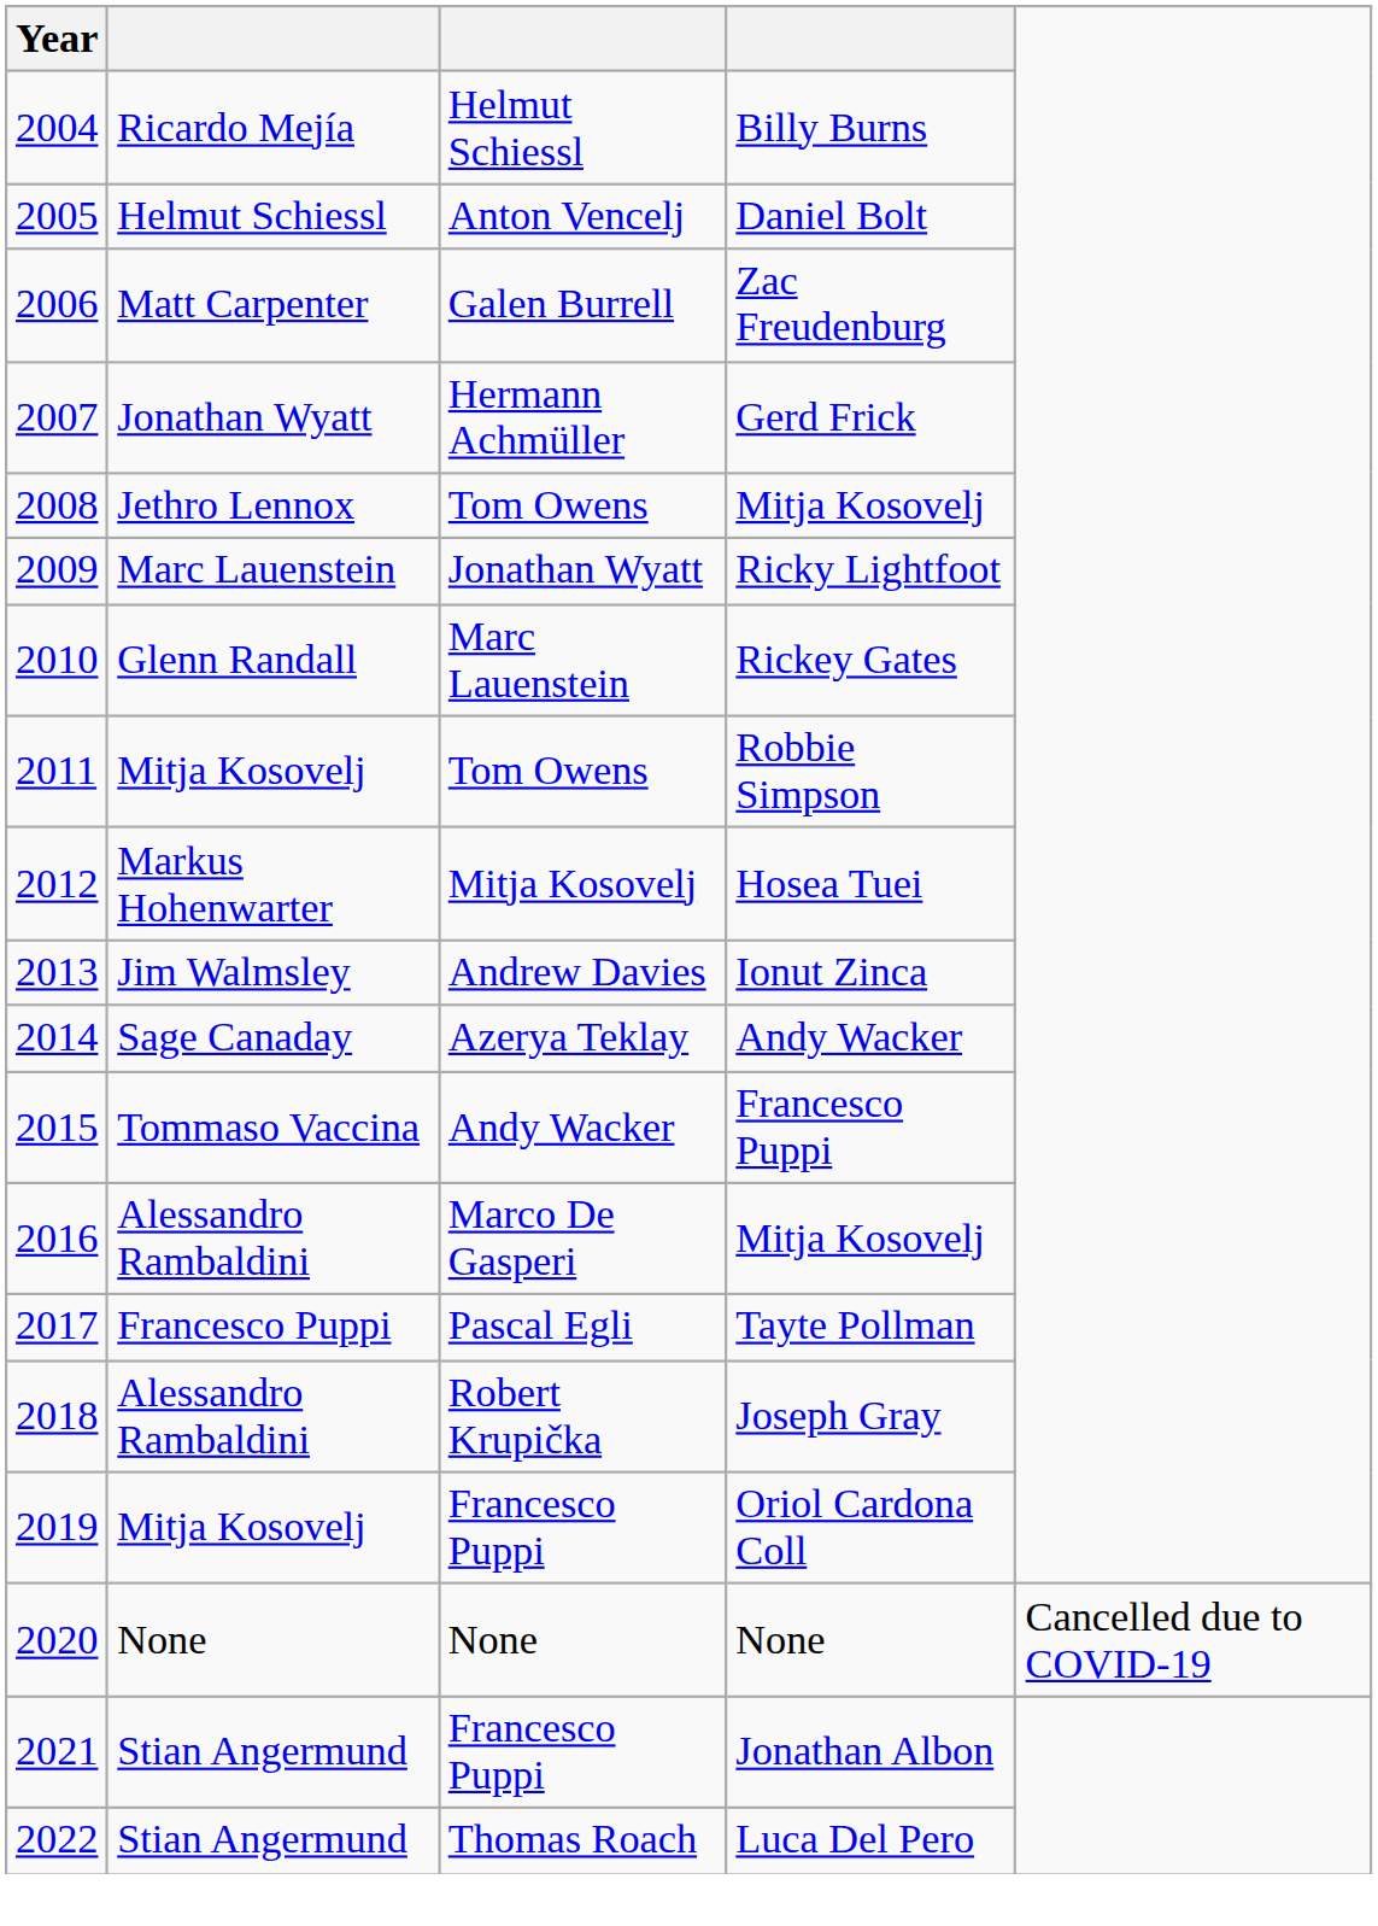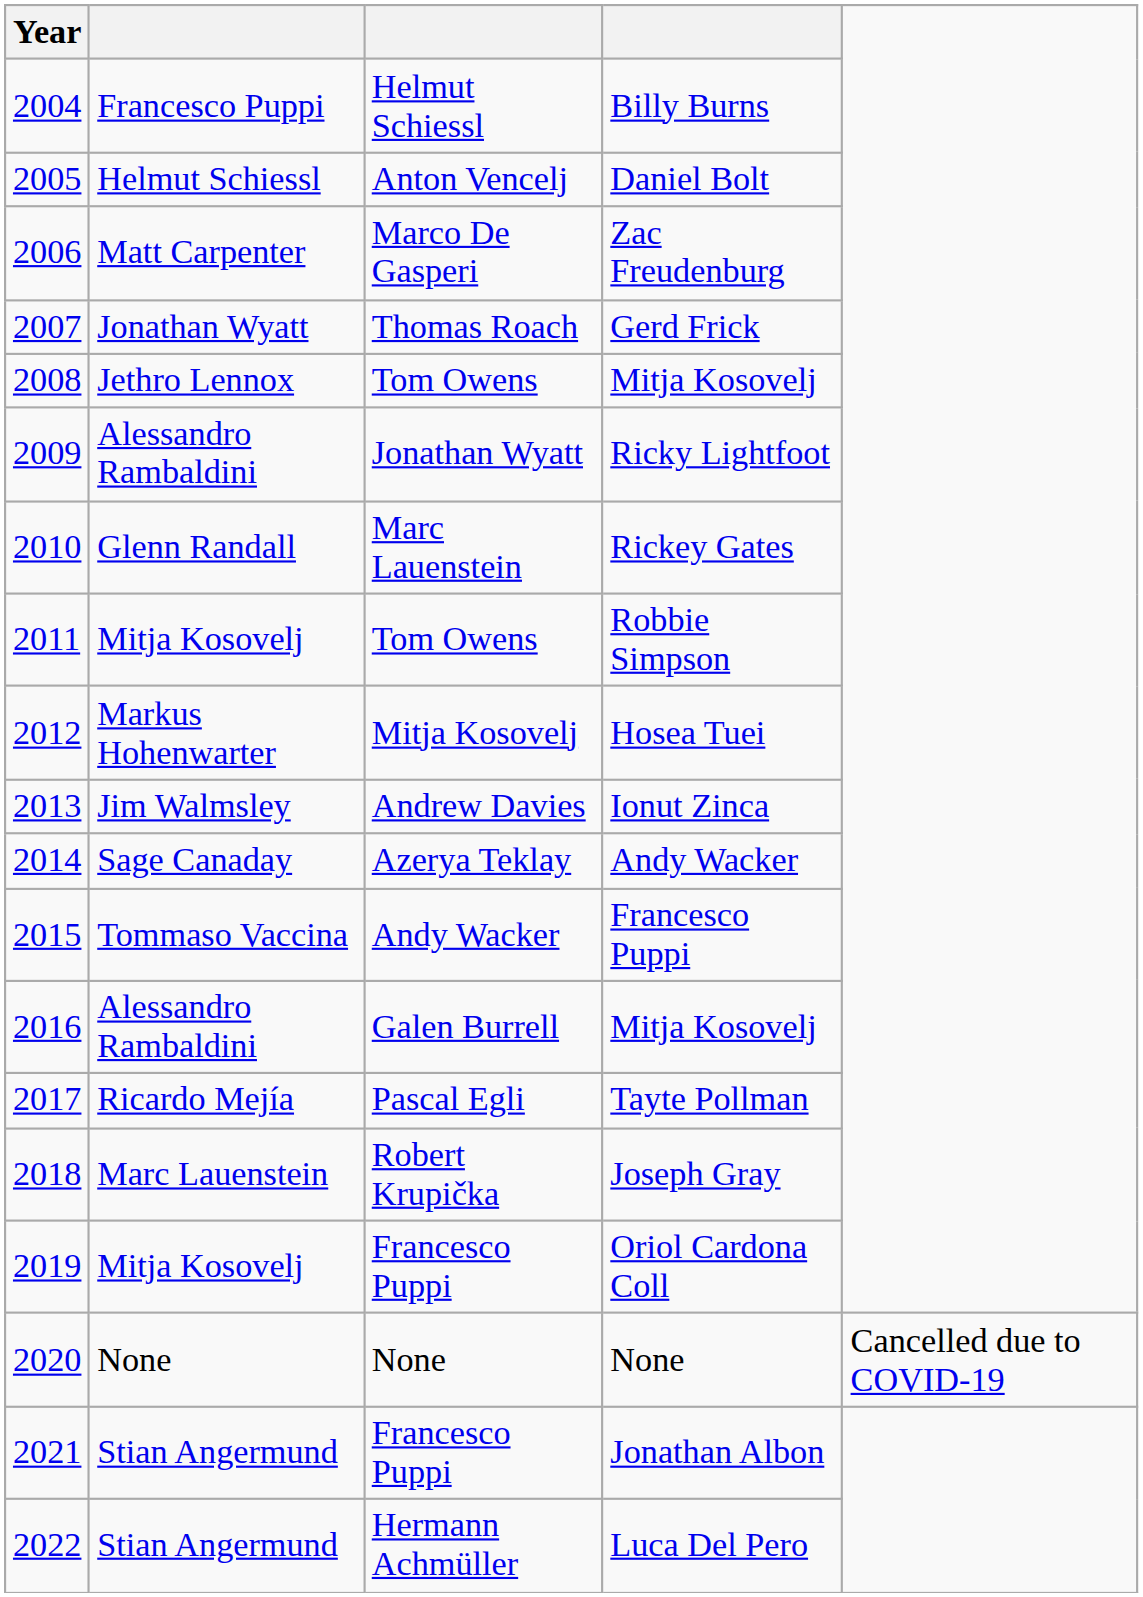 <table class="wikitable" width=60% style="font-size:100%; text-align:left;">
 <tr>
 <th>Year</th>
 <th></th>
 <th></th>
 <th></th>
 </tr>
 <tr>
 <td><a href='#'>2004</a></td>
-<td> <a href='#'>Ricardo Mejía</a></td>
+<td> <a href='#'>Francesco Puppi</a></td>
 <td> <a href='#'>Helmut Schiessl</a></td>
 <td> <a href='#'>Billy Burns</a></td>
 </tr>
 <tr>
 <td><a href='#'>2005</a></td>
 <td> <a href='#'>Helmut Schiessl</a></td>
 <td> <a href='#'>Anton Vencelj</a></td>
 <td> <a href='#'>Daniel Bolt</a></td>
 </tr>
 <tr>
 <td><a href='#'>2006</a></td>
 <td> <a href='#'>Matt Carpenter</a></td>
-<td> <a href='#'>Galen Burrell</a></td>
+<td> <a href='#'>Marco De Gasperi</a></td>
 <td> <a href='#'>Zac Freudenburg</a></td>
 </tr>
 <tr>
 <td><a href='#'>2007</a></td>
 <td> <a href='#'>Jonathan Wyatt</a></td>
-<td> <a href='#'>Hermann Achmüller</a></td>
+<td> <a href='#'>Thomas Roach</a></td>
 <td> <a href='#'>Gerd Frick</a></td>
 </tr>
 <tr>
 <td><a href='#'>2008</a></td>
 <td> <a href='#'>Jethro Lennox</a></td>
 <td> <a href='#'>Tom Owens</a></td>
 <td> <a href='#'>Mitja Kosovelj</a></td>
 </tr>
 <tr>
 <td><a href='#'>2009</a></td>
-<td> <a href='#'>Marc Lauenstein</a></td>
+<td> <a href='#'>Alessandro Rambaldini</a></td>
 <td> <a href='#'>Jonathan Wyatt</a></td>
 <td> <a href='#'>Ricky Lightfoot</a></td>
 </tr>
 <tr>
 <td><a href='#'>2010</a></td>
 <td> <a href='#'>Glenn Randall</a></td>
 <td> <a href='#'>Marc Lauenstein</a></td>
 <td> <a href='#'>Rickey Gates</a></td>
 </tr>
 <tr>
 <td><a href='#'>2011</a></td>
 <td> <a href='#'>Mitja Kosovelj</a></td>
 <td> <a href='#'>Tom Owens</a></td>
 <td> <a href='#'>Robbie Simpson</a></td>
 </tr>
 <tr>
 <td><a href='#'>2012</a></td>
 <td> <a href='#'>Markus Hohenwarter</a></td>
 <td> <a href='#'>Mitja Kosovelj</a></td>
 <td> <a href='#'>Hosea Tuei</a></td>
 </tr>
 <tr>
 <td><a href='#'>2013</a></td>
 <td> <a href='#'>Jim Walmsley</a></td>
 <td> <a href='#'>Andrew Davies</a></td>
 <td> <a href='#'>Ionut Zinca</a></td>
 </tr>
 <tr>
 <td><a href='#'>2014</a></td>
 <td> <a href='#'>Sage Canaday</a></td>
 <td> <a href='#'>Azerya Teklay</a></td>
 <td> <a href='#'>Andy Wacker</a></td>
 </tr>
 <tr>
 <td><a href='#'>2015</a></td>
 <td> <a href='#'>Tommaso Vaccina</a></td>
 <td> <a href='#'>Andy Wacker</a></td>
 <td> <a href='#'>Francesco Puppi</a></td>
 </tr>
 <tr>
 <td><a href='#'>2016</a></td>
 <td> <a href='#'>Alessandro Rambaldini</a></td>
-<td> <a href='#'>Marco De Gasperi</a></td>
+<td> <a href='#'>Galen Burrell</a></td>
 <td> <a href='#'>Mitja Kosovelj</a></td>
 </tr>
 <tr>
 <td><a href='#'>2017</a></td>
-<td> <a href='#'>Francesco Puppi</a></td>
+<td> <a href='#'>Ricardo Mejía</a></td>
 <td> <a href='#'>Pascal Egli</a></td>
 <td> <a href='#'>Tayte Pollman</a></td>
 </tr>
 <tr>
 <td><a href='#'>2018</a></td>
-<td> <a href='#'>Alessandro Rambaldini</a></td>
+<td> <a href='#'>Marc Lauenstein</a></td>
 <td> <a href='#'>Robert Krupička</a></td>
 <td> <a href='#'>Joseph Gray</a></td>
 </tr>
 <tr>
 <td><a href='#'>2019</a></td>
 <td> <a href='#'>Mitja Kosovelj</a></td>
 <td> <a href='#'>Francesco Puppi</a></td>
 <td> <a href='#'>Oriol Cardona Coll</a></td>
 </tr>
 <tr>
 <td><a href='#'>2020</a></td>
 <td>None</td>
 <td>None</td>
 <td>None</td>
 <td>Cancelled due to <a href='#'>COVID-19</a></td>
 </tr>
 <tr>
 <td><a href='#'>2021</a></td>
 <td> <a href='#'>Stian Angermund</a></td>
 <td> <a href='#'>Francesco Puppi</a></td>
 <td> <a href='#'>Jonathan Albon</a></td>
 </tr>
 <tr>
 <td><a href='#'>2022</a></td>
 <td> <a href='#'>Stian Angermund</a></td>
-<td> <a href='#'>Thomas Roach</a></td>
+<td> <a href='#'>Hermann Achmüller</a></td>
 <td> <a href='#'>Luca Del Pero</a></td>
 </tr>
 </table>
